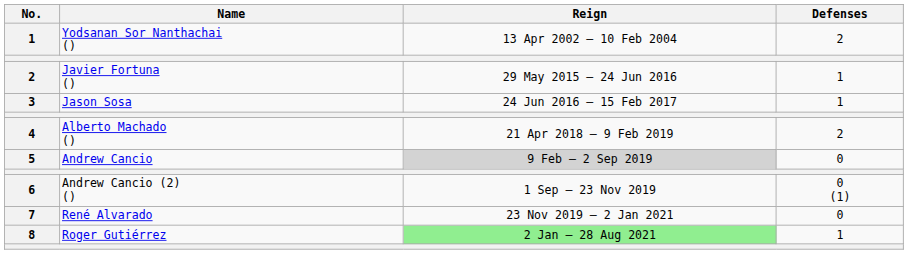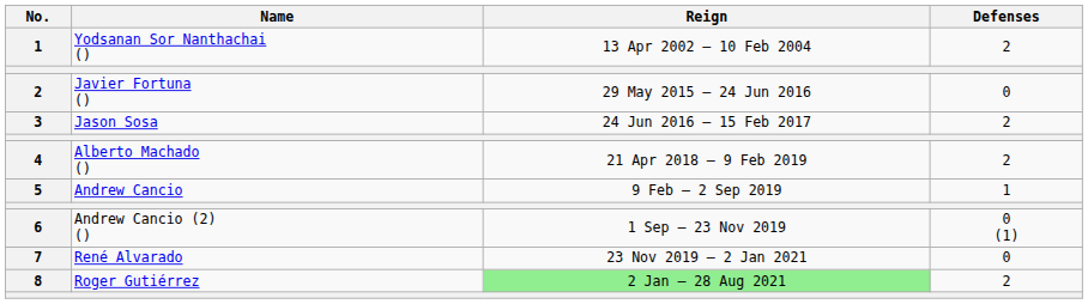 <table class="wikitable sortable" style="width:80%">
 <tr>
 <th>No.</th>
 <th>Name</th>
 <th>Reign</th>
 <th>Defenses</th>
 </tr>
 <tr align=center>
 <th>1</th>
 <td align=left><a href='#'>Yodsanan Sor Nanthachai</a><br>()</td>
 <td>13 Apr 2002 – 10 Feb 2004</td>
 <td>2</td>
 </tr>
 <tr align=center>
 <th colspan=4></th>
 </tr>
 <tr align=center>
 <th>2</th>
 <td align=left><a href='#'>Javier Fortuna</a><br>()</td>
 <td>29 May 2015 – 24 Jun 2016</td>
-<td>1</td>
+<td>0</td>
 </tr>
 <tr align=center>
 <th>3</th>
 <td align=left><a href='#'>Jason Sosa</a></td>
 <td>24 Jun 2016 – 15 Feb 2017</td>
-<td>1</td>
+<td>2</td>
 </tr>
 <tr align=center>
 <th colspan="4"></th>
 </tr>
 <tr align=center>
 <th>4</th>
 <td align=left><a href='#'>Alberto Machado</a><br>()</td>
 <td>21 Apr 2018 – 9 Feb 2019</td>
 <td>2</td>
 </tr>
 <tr align=center>
 <th>5</th>
 <td align=left><a href='#'>Andrew Cancio</a></td>
-<td style="background: lightgrey;">9 Feb – 2 Sep 2019</td>
-<td>0</td>
+<td>9 Feb – 2 Sep 2019</td>
+<td>1</td>
 </tr>
 <tr align=center>
 <th colspan=4></th>
 </tr>
 <tr align=center>
 <th>6</th>
 <td align=left>Andrew Cancio (2)<br> ()</td>
 <td>1 Sep – 23 Nov 2019</td>
 <td>0<br>(1)</td>
 </tr>
 <tr align=center>
 <th>7</th>
 <td align=left><a href='#'>René Alvarado</a></td>
 <td>23 Nov 2019 – 2 Jan 2021</td>
 <td>0</td>
 </tr>
 <tr align=center>
 <th>8</th>
 <td align=left><a href='#'>Roger Gutiérrez</a></td>
 <td style="background: lightgreen;">2 Jan – 28 Aug 2021</td>
-<td>1</td>
+<td>2</td>
 </tr>
 <tr align=center>
 <th colspan=4></th>
 </tr>
 </table>
